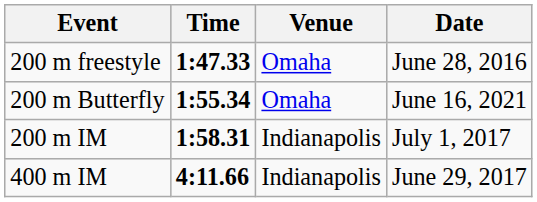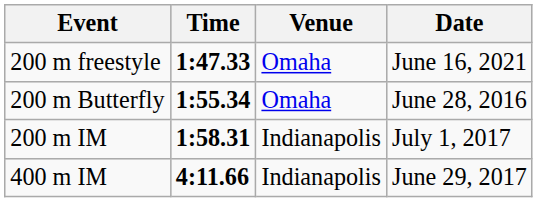 <table class="wikitable">
 <tr>
 <th>Event</th>
 <th>Time</th>
 <th>Venue</th>
 <th>Date</th>
 </tr>
 <tr>
 <td>200 m freestyle</td>
 <td><strong>1:47.33</strong></td>
 <td><a href='#'>Omaha</a></td>
-<td>June 28, 2016</td>
+<td>June 16, 2021</td>
 </tr>
 <tr>
 <td>200 m Butterfly</td>
 <td><strong>1:55.34</strong></td>
 <td><a href='#'>Omaha</a></td>
-<td>June 16, 2021</td>
+<td>June 28, 2016</td>
 </tr>
 <tr>
 <td>200 m IM</td>
 <td><strong>1:58.31</strong></td>
 <td>Indianapolis</td>
 <td>July 1, 2017</td>
 </tr>
 <tr>
 <td>400 m IM</td>
 <td><strong>4:11.66</strong></td>
 <td>Indianapolis</td>
 <td>June 29, 2017</td>
 </tr>
 </table>
